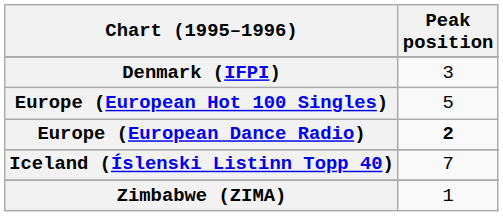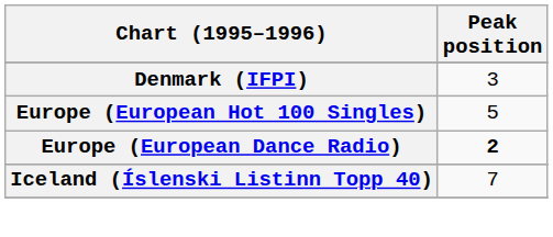 <table class="wikitable sortable plainrowheaders" style="text-align:center">
 <tr>
 <th>Chart (1995–1996)</th>
 <th>Peak<br>position</th>
 </tr>
 <tr>
 </tr>
 <tr>
 </tr>
 <tr>
 </tr>
 <tr>
 </tr>
 <tr>
 </tr>
 <tr>
 </tr>
 <tr>
 </tr>
 <tr>
 <th scope="row">Denmark (<a href='#'>IFPI</a>)</th>
 <td>3</td>
 </tr>
 <tr>
 <th scope="row">Europe (<a href='#'>European Hot 100 Singles</a>)</th>
 <td>5</td>
 </tr>
 <tr>
 <th scope="row">Europe (<a href='#'>European Dance Radio</a>)</th>
 <td><strong>2</strong></td>
 </tr>
 <tr>
 </tr>
 <tr>
 </tr>
 <tr>
 <th scope="row">Iceland (<a href='#'>Íslenski Listinn Topp 40</a>)</th>
 <td>7</td>
 </tr>
 <tr>
 </tr>
 <tr>
 </tr>
 <tr>
 </tr>
 <tr>
 </tr>
 <tr>
 </tr>
 <tr>
 </tr>
 <tr>
 </tr>
 <tr>
 </tr>
 <tr>
 </tr>
 <tr>
 </tr>
 <tr>
 </tr>
 <tr>
 </tr>
 <tr>
 </tr>
 <tr>
 </tr>
 <tr>
 </tr>
 <tr>
 </tr>
 <tr>
 </tr>
 <tr>
 </tr>
-<tr>
-<th scope="row">Zimbabwe (ZIMA)</th>
-<td>1</td>
-</tr>
 </table>
